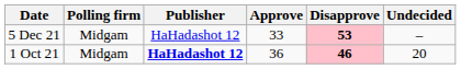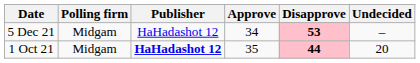 <table class="wikitable sortable" style="text-align:center; font-size:90%; line-height:13px">
 <tr>
 <th>Date</th>
 <th>Polling firm</th>
 <th>Publisher</th>
 <th>Approve</th>
 <th>Disapprove</th>
 <th>Undecided</th>
 </tr>
 <tr>
 <td data-sort-value=2021-12-05>5 Dec 21</td>
 <td>Midgam</td>
 <td><a href='#'>HaHadashot 12</a></td>
-<td>33</td>
+<td>34</td>
 <td style=background:pink><strong>53</strong></td>
 <td>–</td>
 </tr>
 <tr>
 <td data-sort-value=2021-10-01>1 Oct 21</td>
 <td>Midgam</td>
 <td><strong><a href='#'>HaHadashot 12</a></strong></td>
-<td>36</td>
-<td style=background:pink><strong>46</strong></td>
+<td>35</td>
+<td style=background:pink><strong>44</strong></td>
 <td>20</td>
 </tr>
 </table>
